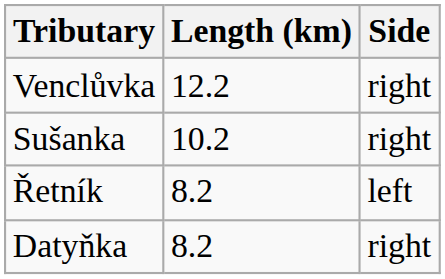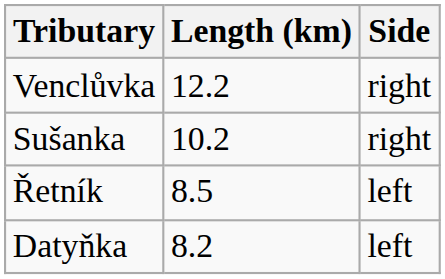 <table class="wikitable">
 <tr>
 <th>Tributary</th>
 <th>Length (km)</th>
 <th>Side</th>
 </tr>
 <tr>
 <td>Venclůvka</td>
 <td>12.2</td>
 <td>right</td>
 </tr>
 <tr>
 <td>Sušanka</td>
 <td>10.2</td>
 <td>right</td>
 </tr>
 <tr>
 <td>Řetník</td>
-<td>8.2</td>
+<td>8.5</td>
 <td>left</td>
 </tr>
 <tr>
 <td>Datyňka</td>
 <td>8.2</td>
-<td>right</td>
+<td>left</td>
 </tr>
 </table>
